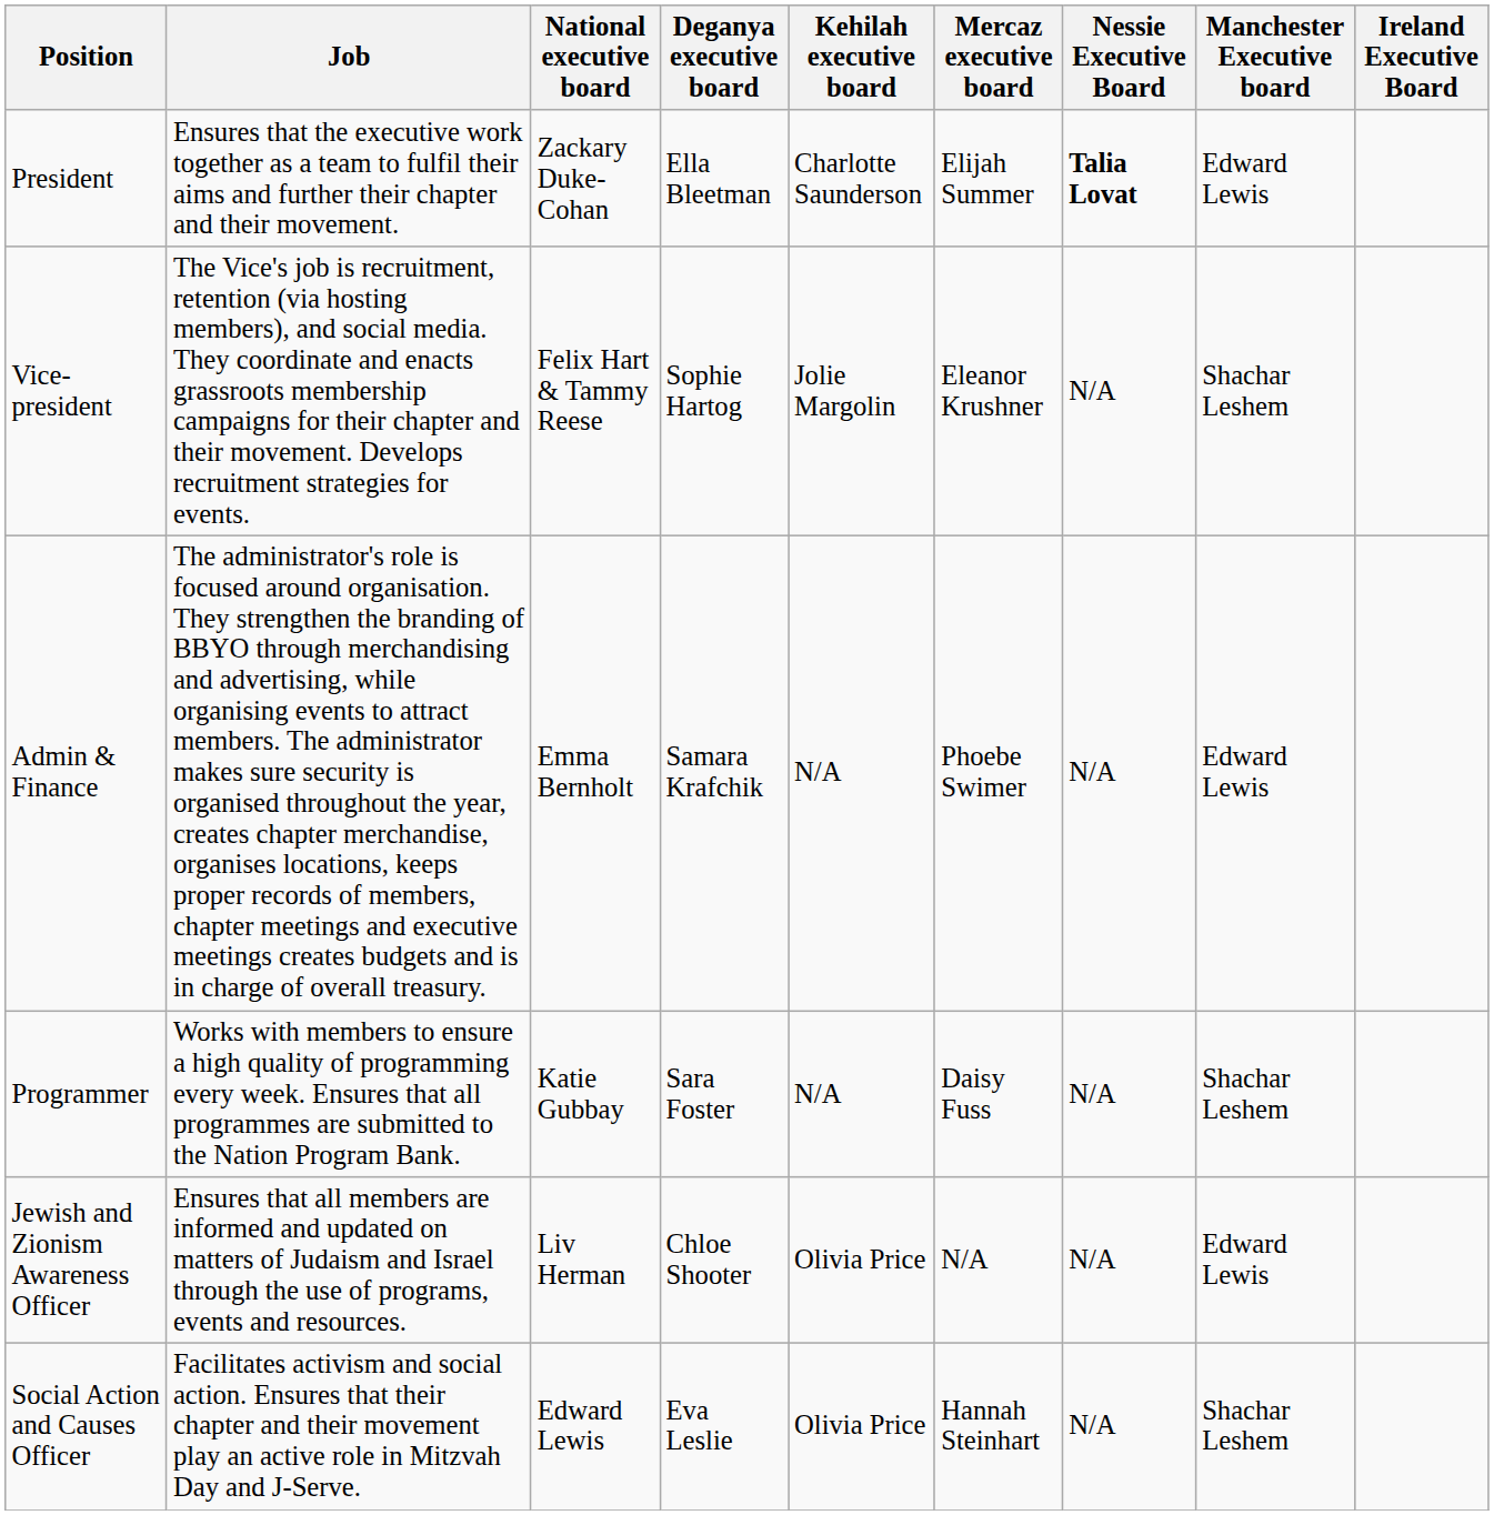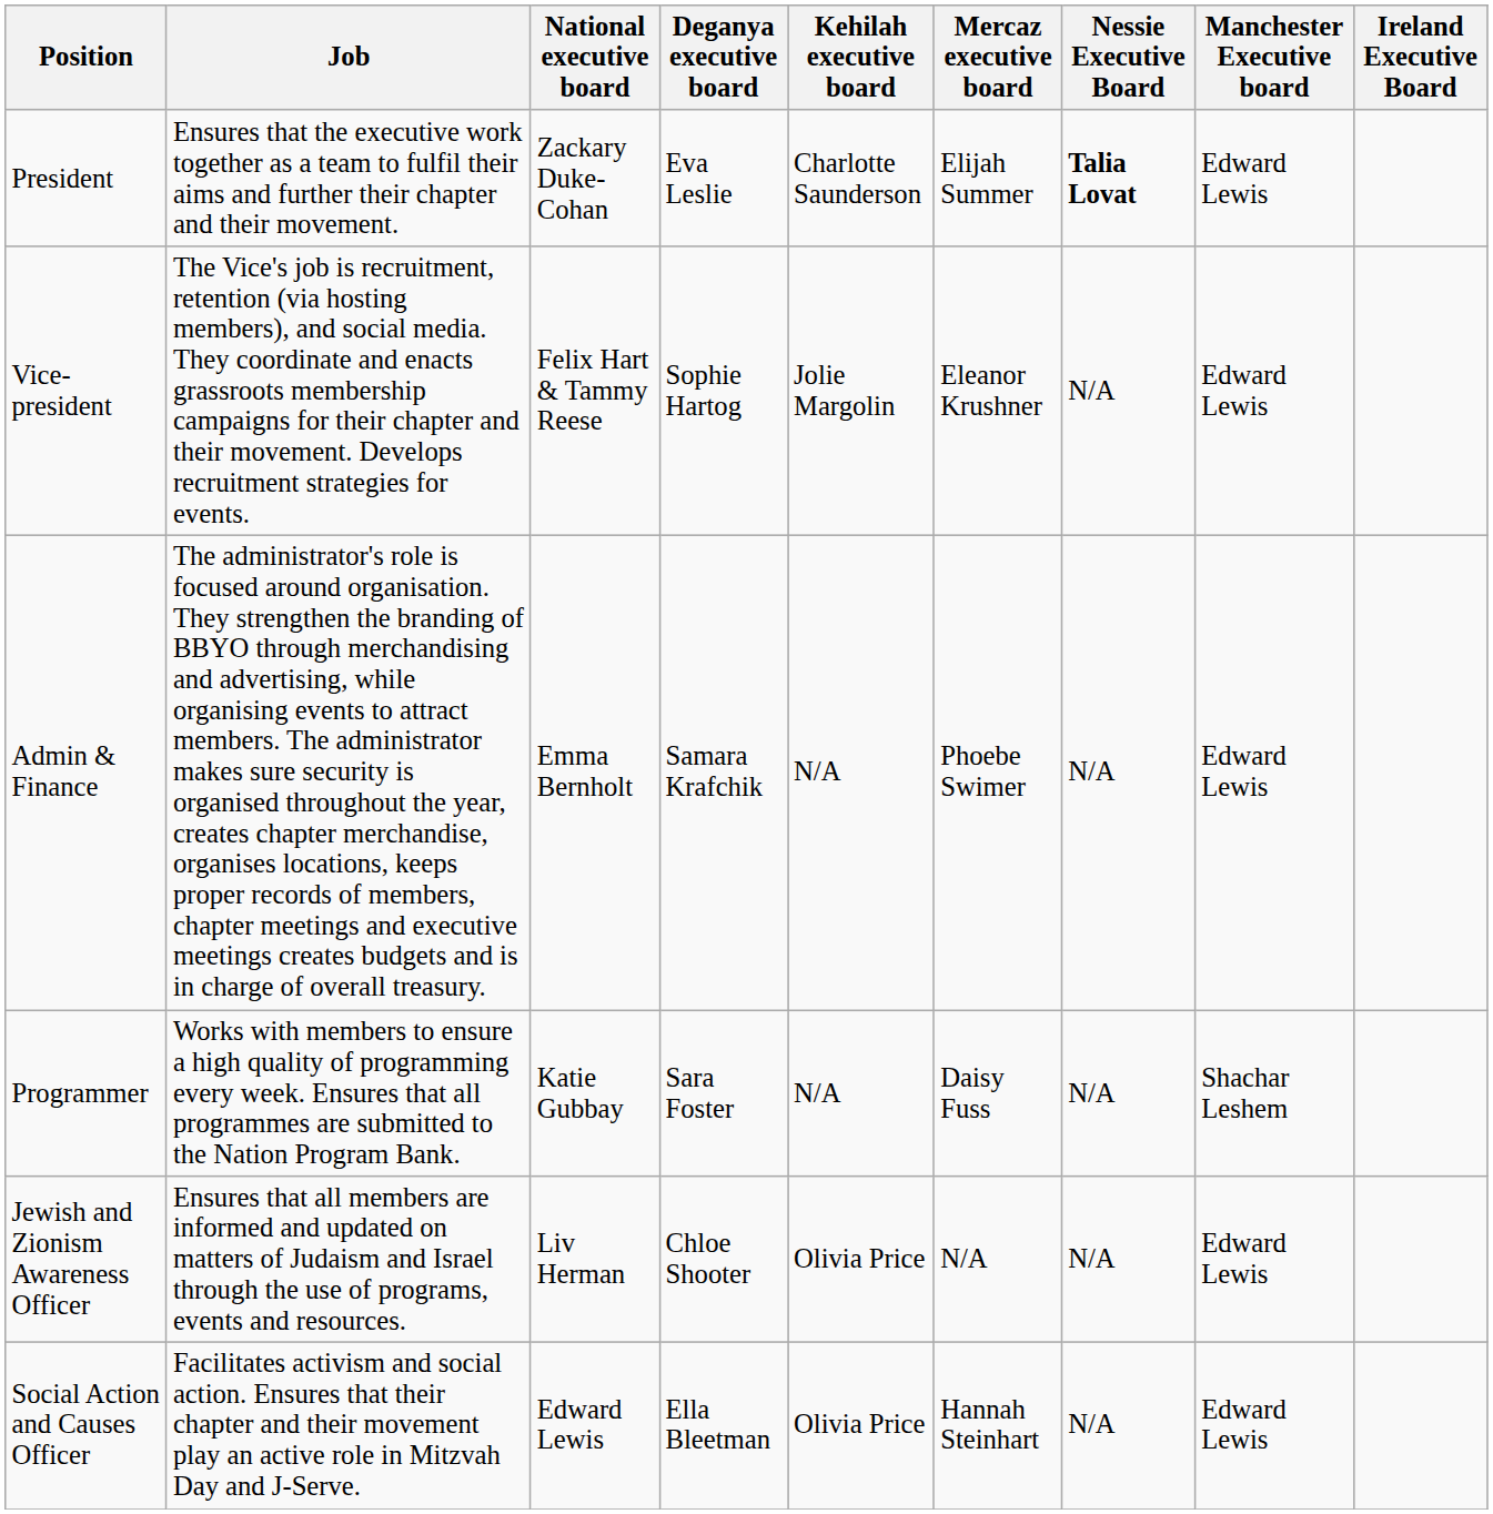 <table class="wikitable">
 <tr>
 <th>Position</th>
 <th>Job</th>
 <th>National executive board</th>
 <th>Deganya executive board</th>
 <th>Kehilah executive board</th>
 <th>Mercaz executive board</th>
 <th>Nessie Executive Board</th>
 <th>Manchester Executive board</th>
 <th>Ireland Executive Board</th>
 </tr>
 <tr>
 <td>President</td>
 <td>Ensures that the executive work together as a team to fulfil their aims and further their chapter and their movement.</td>
 <td>Zackary Duke-Cohan</td>
-<td>Ella Bleetman</td>
+<td>Eva Leslie</td>
 <td>Charlotte Saunderson</td>
 <td>Elijah Summer</td>
 <td><strong>Talia Lovat</strong></td>
 <td>Edward Lewis</td>
 <td></td>
 </tr>
 <tr>
 <td>Vice-president</td>
 <td>The Vice's job is recruitment, retention (via hosting members), and social media. They coordinate and enacts grassroots membership campaigns for their chapter and their movement. Develops recruitment strategies for events.</td>
 <td>Felix Hart & Tammy Reese</td>
 <td>Sophie Hartog</td>
 <td>Jolie Margolin</td>
 <td>Eleanor Krushner</td>
 <td>N/A</td>
-<td>Shachar Leshem</td>
+<td>Edward Lewis</td>
 <td></td>
 </tr>
 <tr>
 <td>Admin & Finance</td>
 <td>The administrator's role is focused around organisation. They strengthen the branding of BBYO through merchandising and advertising, while organising events to attract members. The administrator makes sure security is organised throughout the year, creates chapter merchandise, organises locations, keeps proper records of members, chapter meetings and executive meetings creates budgets and is in charge of overall treasury.</td>
 <td>Emma Bernholt</td>
 <td>Samara Krafchik</td>
 <td>N/A</td>
 <td>Phoebe Swimer</td>
 <td>N/A</td>
 <td>Edward Lewis</td>
 <td></td>
 </tr>
 <tr>
 <td>Programmer</td>
 <td>Works with members to ensure a high quality of programming every week. Ensures that all programmes are submitted to the Nation Program Bank.</td>
 <td>Katie Gubbay</td>
 <td>Sara Foster</td>
 <td>N/A</td>
 <td>Daisy Fuss</td>
 <td>N/A</td>
 <td>Shachar Leshem</td>
 <td></td>
 </tr>
 <tr>
 <td>Jewish and Zionism Awareness Officer</td>
 <td>Ensures that all members are informed and updated on matters of Judaism and Israel through the use of programs, events and resources.</td>
 <td>Liv Herman</td>
 <td>Chloe Shooter</td>
 <td>Olivia Price</td>
 <td>N/A</td>
 <td>N/A</td>
 <td>Edward Lewis</td>
 <td></td>
 </tr>
 <tr>
 <td>Social Action and Causes Officer</td>
 <td>Facilitates activism and social action. Ensures that their chapter and their movement play an active role in Mitzvah Day and J-Serve.</td>
 <td>Edward Lewis</td>
-<td>Eva Leslie</td>
+<td>Ella Bleetman</td>
 <td>Olivia Price</td>
 <td>Hannah Steinhart</td>
 <td>N/A</td>
-<td>Shachar Leshem</td>
+<td>Edward Lewis</td>
 <td></td>
 </tr>
 </table>
